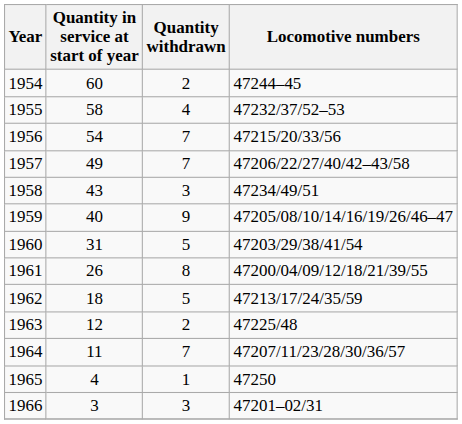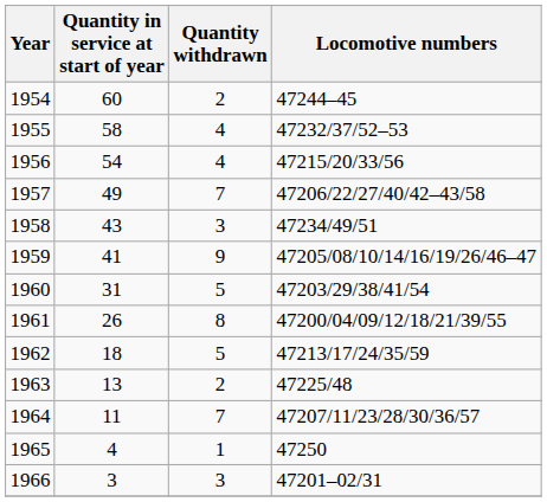 <table class=wikitable style=text-align:center>
 <tr>
 <th>Year</th>
 <th>Quantity in<br>service at<br>start of year</th>
 <th>Quantity<br>withdrawn</th>
 <th>Locomotive numbers</th>
 </tr>
 <tr>
 <td>1954</td>
 <td>60</td>
 <td>2</td>
 <td align=left>47244–45</td>
 </tr>
 <tr>
 <td>1955</td>
 <td>58</td>
 <td>4</td>
 <td align=left>47232/37/52–53</td>
 </tr>
 <tr>
 <td>1956</td>
 <td>54</td>
-<td>7</td>
+<td>4</td>
 <td align=left>47215/20/33/56</td>
 </tr>
 <tr>
 <td>1957</td>
 <td>49</td>
 <td>7</td>
 <td align=left>47206/22/27/40/42–43/58</td>
 </tr>
 <tr>
 <td>1958</td>
 <td>43</td>
 <td>3</td>
 <td align=left>47234/49/51</td>
 </tr>
 <tr>
 <td>1959</td>
-<td>40</td>
+<td>41</td>
 <td>9</td>
 <td align=left>47205/08/10/14/16/19/26/46–47</td>
 </tr>
 <tr>
 <td>1960</td>
 <td>31</td>
 <td>5</td>
 <td align=left>47203/29/38/41/54</td>
 </tr>
 <tr>
 <td>1961</td>
 <td>26</td>
 <td>8</td>
 <td align=left>47200/04/09/12/18/21/39/55</td>
 </tr>
 <tr>
 <td>1962</td>
 <td>18</td>
 <td>5</td>
 <td align=left>47213/17/24/35/59</td>
 </tr>
 <tr>
 <td>1963</td>
-<td>12</td>
+<td>13</td>
 <td>2</td>
 <td align=left>47225/48</td>
 </tr>
 <tr>
 <td>1964</td>
 <td>11</td>
 <td>7</td>
 <td align=left>47207/11/23/28/30/36/57</td>
 </tr>
 <tr>
 <td>1965</td>
 <td>4</td>
 <td>1</td>
 <td align=left>47250</td>
 </tr>
 <tr>
 <td>1966</td>
 <td>3</td>
 <td>3</td>
 <td align=left>47201–02/31</td>
 </tr>
 <tr>
 </tr>
 </table>
